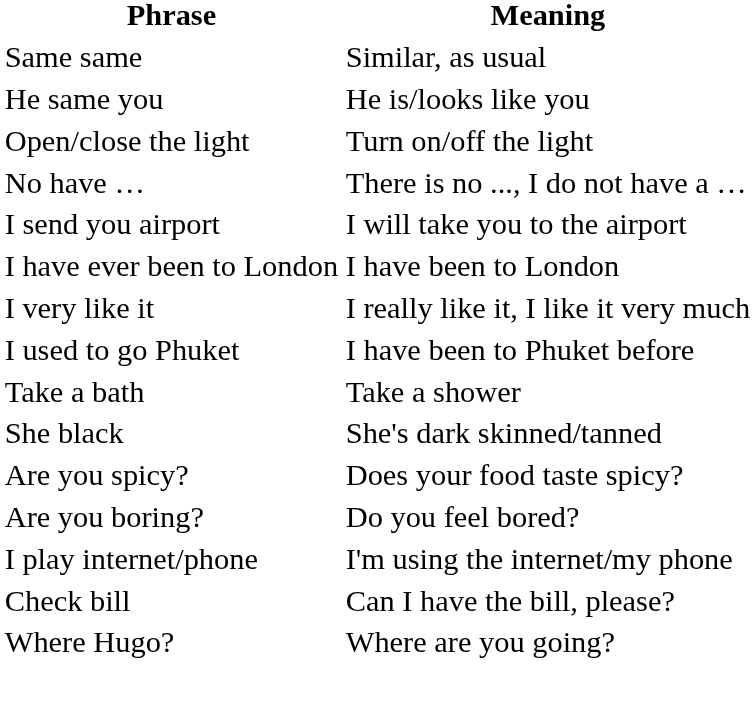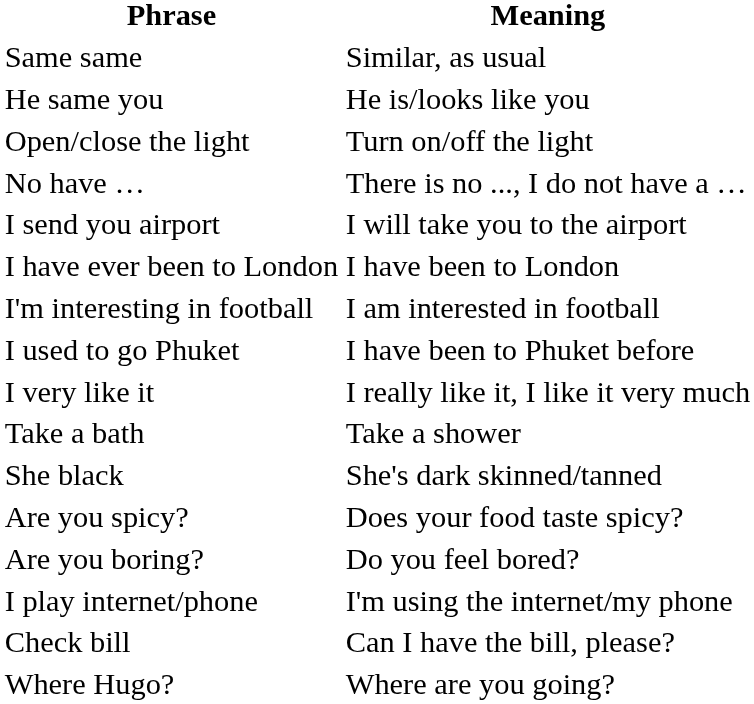 <table>
 <tr>
 <th>Phrase</th>
 <th>Meaning</th>
 </tr>
 <tr>
 <td>Same same</td>
 <td>Similar, as usual</td>
 </tr>
 <tr>
 <td>He same you</td>
 <td>He is/looks like you</td>
 </tr>
 <tr>
 <td>Open/close the light</td>
 <td>Turn on/off the light</td>
 </tr>
 <tr>
 <td>No have …</td>
 <td>There is no ..., I do not have a …</td>
 </tr>
 <tr>
 <td>I send you airport</td>
 <td>I will take you to the airport</td>
 </tr>
 <tr>
 <td>I have ever been to London</td>
 <td>I have been to London</td>
 </tr>
 <tr>
-<td>I very like it</td>
-<td>I really like it, I like it very much</td>
+<td>I'm interesting in football</td>
+<td>I am interested in football</td>
 </tr>
 <tr>
 <td>I used to go Phuket</td>
 <td>I have been to Phuket before</td>
+</tr>
+<tr>
+<td>I very like it</td>
+<td>I really like it, I like it very much</td>
 </tr>
 <tr>
 <td>Take a bath</td>
 <td>Take a shower</td>
 </tr>
 <tr>
 <td>She black</td>
 <td>She's dark skinned/tanned</td>
 </tr>
 <tr>
 <td>Are you spicy?</td>
 <td>Does your food taste spicy?</td>
 </tr>
 <tr>
 <td>Are you boring?</td>
 <td>Do you feel bored?</td>
 </tr>
 <tr>
 <td>I play internet/phone</td>
 <td>I'm using the internet/my phone</td>
 </tr>
 <tr>
 <td>Check bill</td>
 <td>Can I have the bill, please?</td>
 </tr>
 <tr>
 <td>Where Hugo?</td>
 <td>Where are you going?</td>
 </tr>
 </table>
